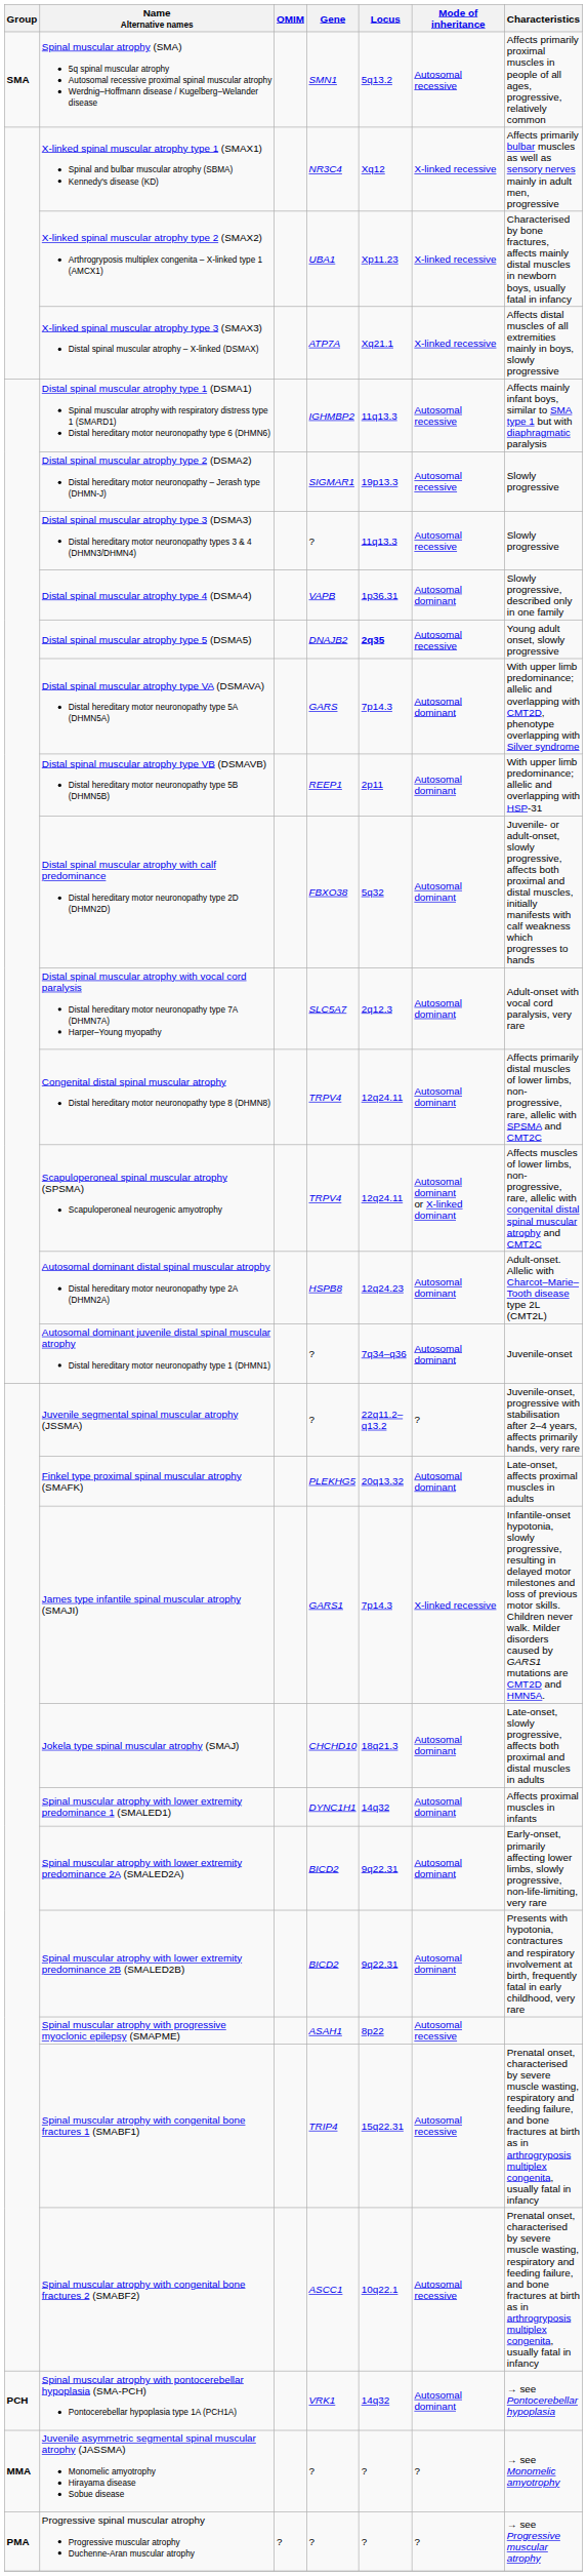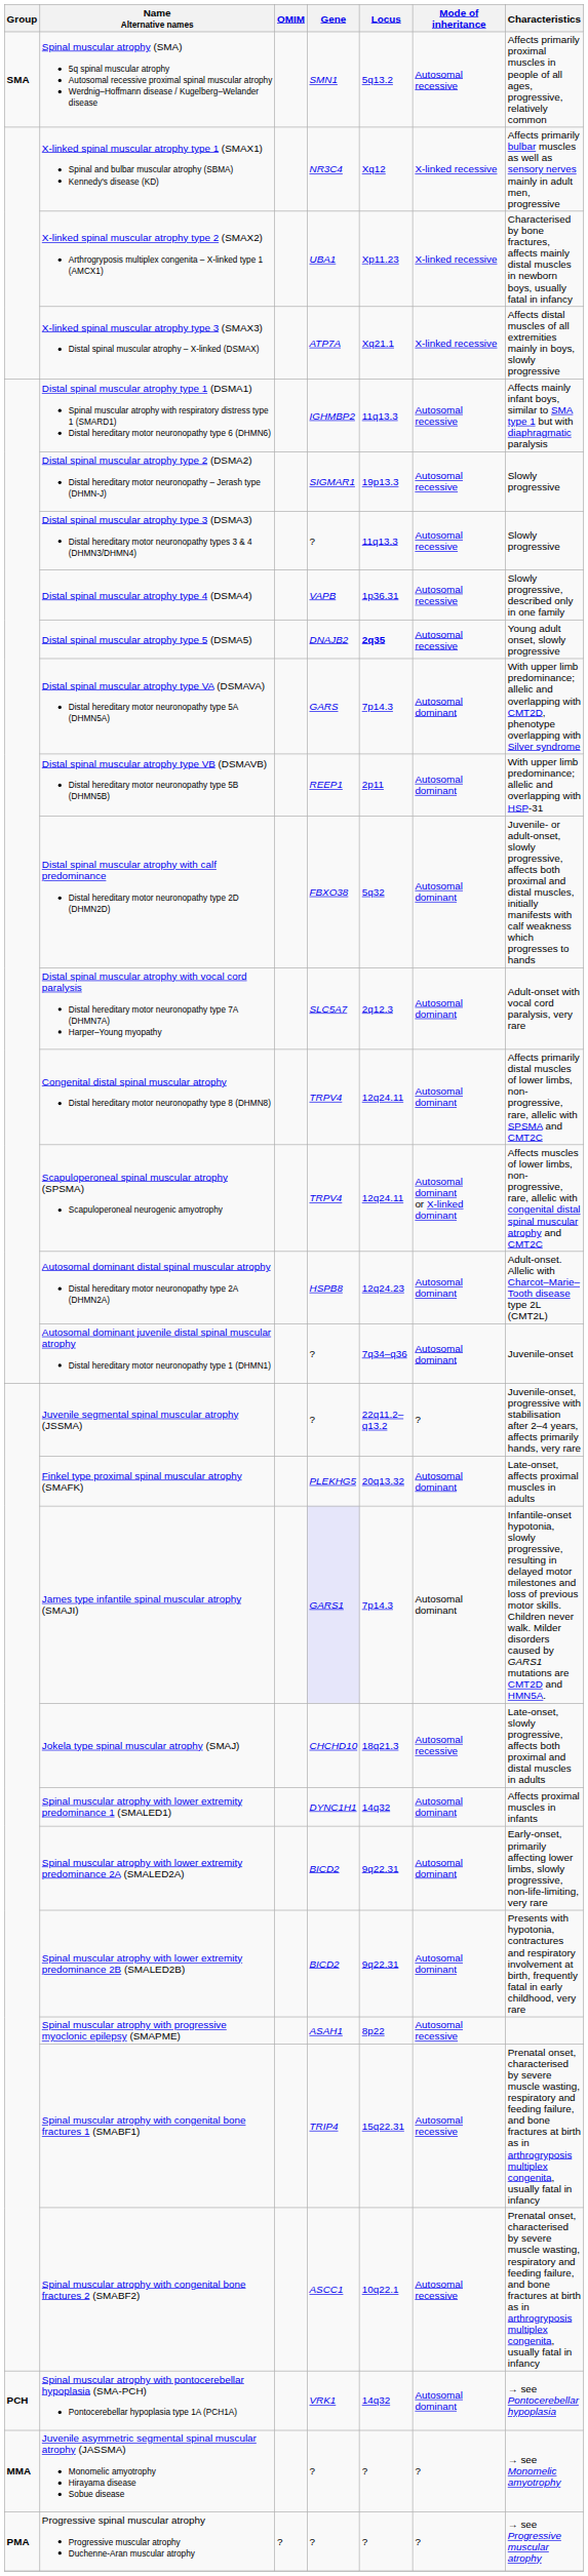 <table class="wikitable" style="text-align: left; font-size: 95%;">
 <tr>
 <th>Group</th>
 <th style="width:28em">Name<br><small>Alternative names</small></th>
 <th><a href='#'>OMIM</a></th>
 <th><a href='#'>Gene</a></th>
 <th style="width:5em"><a href='#'>Locus</a></th>
 <th style="width:10em"><a href='#'>Mode of<br>inheritance</a></th>
 <th>Characteristics</th>
 </tr>
 <tr>
 <td><strong>SMA</strong></td>
 <td><a href='#'>Spinal muscular atrophy</a> (SMA)<br><ul><li><small>5q spinal muscular atrophy</small></li><li><small>Autosomal recessive proximal spinal muscular atrophy</small></li><li><small>Werdnig–Hoffmann disease / Kugelberg–Welander disease</small></li></ul></td>
 <td><br><br><br></td>
 <td><em><a href='#'>SMN1</a></em></td>
 <td><a href='#'>5q13.2</a></td>
 <td><a href='#'>Autosomal recessive</a></td>
 <td>Affects primarily proximal muscles in people of all ages, progressive, relatively common</td>
 </tr>
 <tr>
 <td rowspan="3"><strong></strong></td>
 <td><a href='#'>X-linked spinal muscular atrophy type 1</a> (SMAX1)<br><ul><li><small>Spinal and bulbar muscular atrophy (SBMA)</small></li><li><small>Kennedy's disease (KD)</small></li></ul></td>
 <td></td>
 <td><em><a href='#'>NR3C4</a></em></td>
 <td><a href='#'>Xq12</a></td>
 <td><a href='#'>X-linked recessive</a></td>
 <td>Affects primarily <a href='#'>bulbar</a> muscles as well as <a href='#'>sensory nerves</a> mainly in adult men, progressive</td>
 </tr>
 <tr>
 <td><a href='#'>X-linked spinal muscular atrophy type 2</a> (SMAX2)<br><ul><li><small>Arthrogryposis multiplex congenita – X-linked type 1 (AMCX1)</small></li></ul></td>
 <td></td>
 <td><em><a href='#'>UBA1</a></em></td>
 <td><a href='#'>Xp11.23</a></td>
 <td><a href='#'>X-linked recessive</a></td>
 <td>Characterised by bone fractures, affects mainly distal muscles in newborn boys, usually fatal in infancy</td>
 </tr>
 <tr>
 <td><a href='#'>X-linked spinal muscular atrophy type 3</a> (SMAX3)<br><ul><li><small>Distal spinal muscular atrophy – X-linked (DSMAX)</small></li></ul></td>
 <td></td>
 <td><em><a href='#'>ATP7A</a></em></td>
 <td><a href='#'>Xq21.1</a></td>
 <td><a href='#'>X-linked recessive</a></td>
 <td>Affects distal muscles of all extremities mainly in boys, slowly progressive</td>
 </tr>
 <tr>
 <td rowspan="13"><strong></strong></td>
 <td><a href='#'>Distal spinal muscular atrophy type 1</a> (DSMA1)<br><ul><li><small>Spinal muscular atrophy with respiratory distress type 1 (SMARD1)</small></li><li><small>Distal hereditary motor neuronopathy type 6 (DHMN6)</small></li></ul></td>
 <td></td>
 <td><em><a href='#'>IGHMBP2</a> </em></td>
 <td><a href='#'>11q13.3</a></td>
 <td><a href='#'>Autosomal recessive</a></td>
 <td>Affects mainly infant boys, similar to <a href='#'>SMA type 1</a> but with <a href='#'>diaphragmatic</a> paralysis</td>
 </tr>
 <tr>
 <td><a href='#'>Distal spinal muscular atrophy type 2</a> (DSMA2)<br><ul><li><small>Distal hereditary motor neuronopathy – Jerash type (DHMN-J)</small></li></ul></td>
 <td></td>
 <td><em><a href='#'>SIGMAR1</a></em></td>
 <td><a href='#'>19p13.3</a></td>
 <td><a href='#'>Autosomal recessive</a></td>
 <td>Slowly progressive</td>
 </tr>
 <tr>
 <td><a href='#'>Distal spinal muscular atrophy type 3</a> (DSMA3)<br><ul><li><small>Distal hereditary motor neuronopathy types 3 & 4 (DHMN3/DHMN4)</small></li></ul></td>
 <td></td>
 <td>?</td>
 <td><a href='#'>11q13.3</a></td>
 <td><a href='#'>Autosomal recessive</a></td>
 <td>Slowly progressive</td>
 </tr>
 <tr>
 <td><a href='#'>Distal spinal muscular atrophy type 4</a> (DSMA4)</td>
 <td></td>
 <td><em><a href='#'>VAPB</a></em></td>
 <td><a href='#'>1p36.31</a></td>
-<td><a href='#'>Autosomal dominant</a></td>
+<td><a href='#'>Autosomal recessive</a></td>
 <td>Slowly progressive, described only in one family</td>
 </tr>
 <tr>
 <td><a href='#'>Distal spinal muscular atrophy type 5</a> (DSMA5)</td>
 <td></td>
 <td><em><a href='#'>DNAJB2</a></em></td>
 <td><strong><a href='#'>2q35</a></strong></td>
 <td><a href='#'>Autosomal recessive</a></td>
 <td>Young adult onset, slowly progressive</td>
 </tr>
 <tr>
 <td><a href='#'>Distal spinal muscular atrophy type VA</a> (DSMAVA)<br><ul><li><small>Distal hereditary motor neuronopathy type 5A (DHMN5A)</small></li></ul></td>
 <td></td>
 <td><em><a href='#'>GARS</a></em></td>
 <td><a href='#'>7p14.3</a></td>
 <td><a href='#'>Autosomal dominant</a></td>
 <td>With upper limb predominance; allelic and overlapping with <a href='#'>CMT2D</a>, phenotype overlapping with <a href='#'>Silver syndrome</a></td>
 </tr>
 <tr>
 <td><a href='#'>Distal spinal muscular atrophy type VB</a> (DSMAVB)<br><ul><li><small>Distal hereditary motor neuronopathy type 5B (DHMN5B)</small></li></ul></td>
 <td></td>
 <td><em><a href='#'>REEP1</a></em></td>
 <td><a href='#'>2p11</a></td>
 <td><a href='#'>Autosomal dominant</a></td>
 <td>With upper limb predominance; allelic and overlapping with <a href='#'>HSP</a>-31</td>
 </tr>
 <tr>
 <td><a href='#'>Distal spinal muscular atrophy with calf predominance</a><br><ul><li><small>Distal hereditary motor neuronopathy type 2D (DHMN2D)</small></li></ul></td>
 <td></td>
 <td><em><a href='#'>FBXO38</a></em></td>
 <td><a href='#'>5q32</a></td>
 <td><a href='#'>Autosomal dominant</a></td>
 <td>Juvenile- or adult-onset, slowly progressive, affects both proximal and distal muscles, initially manifests with calf weakness which progresses to hands</td>
 </tr>
 <tr>
 <td><a href='#'>Distal spinal muscular atrophy with vocal cord paralysis</a><br><ul><li><small>Distal hereditary motor neuronopathy type 7A (DHMN7A)</small></li><li><small>Harper–Young myopathy</small></li></ul></td>
 <td></td>
 <td><em><a href='#'>SLC5A7</a></em></td>
 <td><a href='#'>2q12.3</a></td>
 <td><a href='#'>Autosomal dominant</a></td>
 <td>Adult-onset with vocal cord paralysis, very rare</td>
 </tr>
 <tr>
 <td><a href='#'>Congenital distal spinal muscular atrophy</a><br><ul><li><small>Distal hereditary motor neuronopathy type 8 (DHMN8)</small></li></ul></td>
 <td></td>
 <td><em><a href='#'>TRPV4</a></em></td>
 <td><a href='#'>12q24.11</a></td>
 <td><a href='#'>Autosomal dominant</a></td>
 <td>Affects primarily distal muscles of lower limbs, non-progressive, rare, allelic with <a href='#'>SPSMA</a> and <a href='#'>CMT2C</a></td>
 </tr>
 <tr>
 <td><a href='#'>Scapuloperoneal spinal muscular atrophy</a> (SPSMA)<br><ul><li><small>Scapuloperoneal neurogenic amyotrophy</small></li></ul></td>
 <td></td>
 <td><em><a href='#'>TRPV4</a></em></td>
 <td><a href='#'>12q24.11</a></td>
 <td><a href='#'>Autosomal dominant</a><br>or <a href='#'>X-linked dominant</a></td>
 <td>Affects muscles of lower limbs, non-progressive, rare, allelic with <a href='#'>congenital distal spinal muscular atrophy</a> and <a href='#'>CMT2C</a></td>
 </tr>
 <tr>
 <td><a href='#'>Autosomal dominant distal spinal muscular atrophy</a><br><ul><li><small>Distal hereditary motor neuronopathy type 2A (DHMN2A)</small></li></ul></td>
 <td></td>
 <td><em><a href='#'>HSPB8</a></em></td>
 <td><a href='#'>12q24.23</a></td>
 <td><a href='#'>Autosomal dominant</a></td>
 <td>Adult-onset. Allelic with <a href='#'>Charcot–Marie–Tooth disease</a> type 2L (CMT2L)</td>
 </tr>
 <tr>
 <td><a href='#'>Autosomal dominant juvenile distal spinal muscular atrophy</a><br><ul><li><small>Distal hereditary motor neuronopathy type 1 (DHMN1)</small></li></ul></td>
 <td></td>
 <td>?</td>
 <td><a href='#'>7q34–q36</a></td>
 <td><a href='#'>Autosomal dominant</a></td>
 <td>Juvenile-onset</td>
 </tr>
 <tr>
 <td rowspan="10"></td>
 <td><a href='#'>Juvenile segmental spinal muscular atrophy</a> (JSSMA)</td>
 <td></td>
 <td>?</td>
 <td><a href='#'>22q11.2–q13.2</a></td>
 <td>?</td>
 <td>Juvenile-onset, progressive with stabilisation after 2–4 years, affects primarily hands, very rare</td>
 </tr>
 <tr>
 <td><a href='#'>Finkel type proximal spinal muscular atrophy</a> (SMAFK)</td>
 <td></td>
 <td><em><a href='#'>PLEKHG5</a></em></td>
 <td><a href='#'>20q13.32</a></td>
 <td><a href='#'>Autosomal dominant</a></td>
 <td>Late-onset, affects proximal muscles in adults</td>
 </tr>
 <tr>
 <td><a href='#'>James type infantile spinal muscular atrophy</a> (SMAJI)</td>
 <td></td>
-<td><em><a href='#'>GARS1</a></em></td>
+<td style="background: lavender;"><em><a href='#'>GARS1</a></em></td>
 <td><a href='#'>7p14.3</a></td>
-<td><a href='#'>X-linked recessive</a></td>
+<td>Autosomal dominant</td>
 <td>Infantile-onset hypotonia, slowly progressive, resulting in delayed motor milestones and loss of previous motor skills. Children never walk. Milder disorders caused by <em>GARS1</em> mutations are <a href='#'>CMT2D</a> and <a href='#'>HMN5A</a>.</td>
 </tr>
 <tr>
 <td><a href='#'>Jokela type spinal muscular atrophy</a> (SMAJ)</td>
 <td></td>
 <td><em><a href='#'>CHCHD10</a></em></td>
 <td><a href='#'>18q21.3</a></td>
-<td><a href='#'>Autosomal dominant</a></td>
+<td><a href='#'>Autosomal recessive</a></td>
 <td>Late-onset, slowly progressive, affects both proximal and distal muscles in adults</td>
 </tr>
 <tr>
 <td><a href='#'>Spinal muscular atrophy with lower extremity predominance 1</a> (SMALED1)</td>
 <td></td>
 <td><em><a href='#'>DYNC1H1</a></em></td>
 <td><a href='#'>14q32</a></td>
 <td><a href='#'>Autosomal dominant</a></td>
 <td>Affects proximal muscles in infants</td>
 </tr>
 <tr>
 <td><a href='#'>Spinal muscular atrophy with lower extremity predominance 2A</a> (SMALED2A)</td>
 <td></td>
 <td><em><a href='#'>BICD2</a></em></td>
 <td><a href='#'>9q22.31</a></td>
 <td><a href='#'>Autosomal dominant</a></td>
 <td>Early-onset, primarily affecting lower limbs, slowly progressive, non-life-limiting, very rare</td>
 </tr>
 <tr>
 <td><a href='#'>Spinal muscular atrophy with lower extremity predominance 2B</a> (SMALED2B)</td>
 <td></td>
 <td><em><a href='#'>BICD2</a></em></td>
 <td><a href='#'>9q22.31</a></td>
 <td><a href='#'>Autosomal dominant</a></td>
 <td>Presents with hypotonia, contractures and respiratory involvement at birth, frequently fatal in early childhood, very rare</td>
 </tr>
 <tr>
 <td><a href='#'>Spinal muscular atrophy with progressive myoclonic epilepsy</a> (SMAPME)</td>
 <td></td>
 <td><em><a href='#'>ASAH1</a></em></td>
 <td><a href='#'>8p22</a></td>
 <td><a href='#'>Autosomal recessive</a></td>
 <td></td>
 </tr>
 <tr>
 <td><a href='#'>Spinal muscular atrophy with congenital bone fractures 1</a> (SMABF1)</td>
 <td></td>
 <td><em><a href='#'>TRIP4</a></em></td>
 <td><a href='#'>15q22.31</a></td>
 <td><a href='#'>Autosomal recessive</a></td>
 <td>Prenatal onset, characterised by severe muscle wasting, respiratory and feeding failure, and bone fractures at birth as in <a href='#'>arthrogryposis multiplex congenita</a>, usually fatal in infancy</td>
 </tr>
 <tr>
 <td><a href='#'>Spinal muscular atrophy with congenital bone fractures 2</a> (SMABF2)</td>
 <td></td>
 <td><em><a href='#'>ASCC1</a></em></td>
 <td><a href='#'>10q22.1</a></td>
 <td><a href='#'>Autosomal recessive</a></td>
 <td>Prenatal onset, characterised by severe muscle wasting, respiratory and feeding failure, and bone fractures at birth as in <a href='#'>arthrogryposis multiplex congenita</a>, usually fatal in infancy</td>
 </tr>
 <tr>
 <td><strong>PCH</strong></td>
 <td><a href='#'>Spinal muscular atrophy with pontocerebellar hypoplasia</a> (SMA-PCH)<br><ul><li><small>Pontocerebellar hypoplasia type 1A (PCH1A)</small></li></ul></td>
 <td></td>
 <td><em><a href='#'>VRK1</a></em></td>
 <td><a href='#'>14q32</a></td>
 <td><a href='#'>Autosomal dominant</a></td>
 <td>→ see <em><a href='#'>Pontocerebellar hypoplasia</a></em></td>
 </tr>
 <tr>
 <td><strong>MMA</strong></td>
 <td><a href='#'>Juvenile asymmetric segmental spinal muscular atrophy</a> (JASSMA)<br><ul><li><small>Monomelic amyotrophy</small></li><li><small>Hirayama disease</small></li><li><small>Sobue disease</small></li></ul></td>
 <td></td>
 <td>?</td>
 <td>?</td>
 <td>?</td>
 <td>→ see <em><a href='#'>Monomelic amyotrophy</a></em></td>
 </tr>
 <tr>
 <td><strong>PMA</strong></td>
 <td>Progressive spinal muscular atrophy<br><ul><li><small>Progressive muscular atrophy</small></li><li><small>Duchenne-Aran muscular atrophy</small></li></ul></td>
 <td>?</td>
 <td>?</td>
 <td>?</td>
 <td>?</td>
 <td>→ see <em><a href='#'>Progressive muscular atrophy</a></em></td>
 </tr>
 <tr>
 </tr>
 </table>
